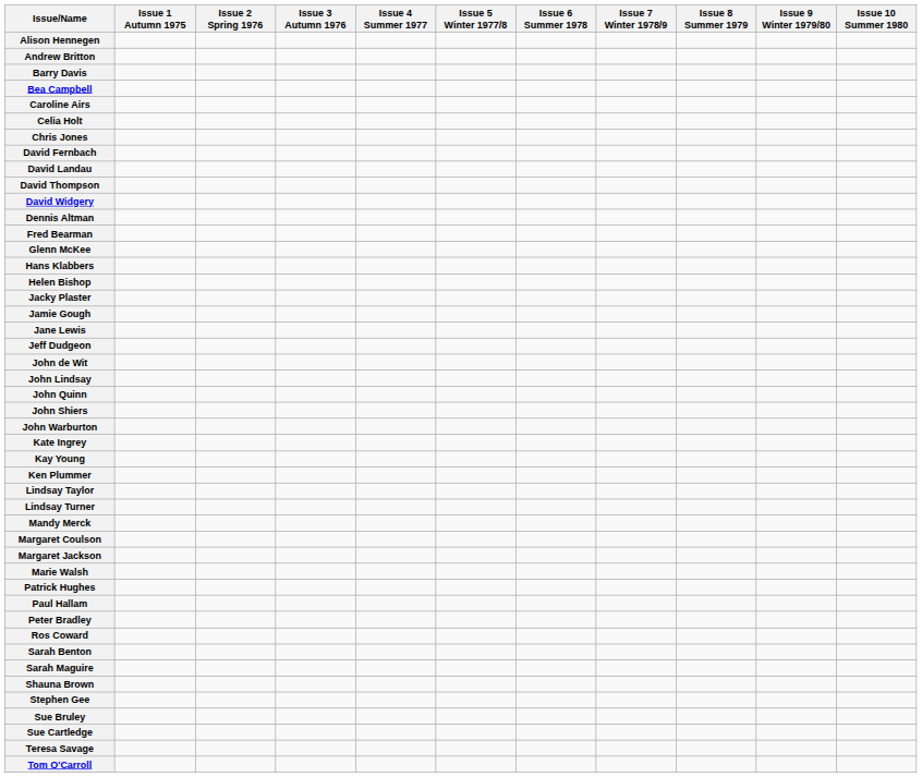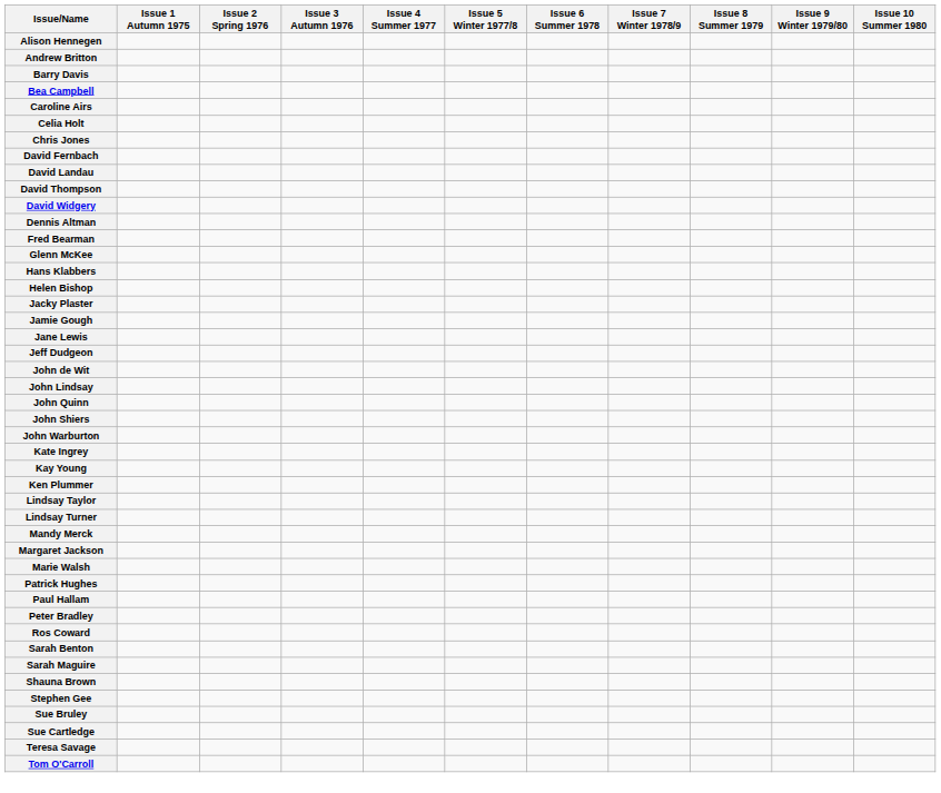 <table class="wikitable sortable" style="text-align:center; font-size:.8em">
 <tr>
 <th style="width:11%;">Issue/Name</th>
 <th style="width:8%;">Issue 1<br> Autumn 1975</th>
 <th style="width:8%;">Issue 2<br> Spring 1976</th>
 <th style="width:8%;">Issue 3<br> Autumn 1976</th>
 <th style="width:8%;">Issue 4<br> Summer 1977</th>
 <th style="width:8%;">Issue 5<br> Winter 1977/8</th>
 <th style="width:8%;">Issue 6<br> Summer 1978</th>
 <th style="width:8%;">Issue 7<br> Winter 1978/9</th>
 <th style="width:8%;">Issue 8<br> Summer 1979</th>
 <th style="width:8%;">Issue 9<br> Winter 1979/80</th>
 <th style="width:8%;">Issue 10<br> Summer 1980</th>
 </tr>
 <tr>
 <th>Alison Hennegen</th>
 <td></td>
 <td></td>
 <td></td>
 <td></td>
 <td></td>
 <td></td>
 <td></td>
 <td></td>
 <td></td>
 <td></td>
 </tr>
 <tr>
 <th>Andrew Britton</th>
 <td></td>
 <td></td>
 <td></td>
 <td></td>
 <td></td>
 <td></td>
 <td></td>
 <td></td>
 <td></td>
 <td></td>
 </tr>
 <tr>
 <th>Barry Davis</th>
 <td></td>
 <td></td>
 <td></td>
 <td></td>
 <td></td>
 <td></td>
 <td></td>
 <td></td>
 <td></td>
 <td></td>
 </tr>
 <tr>
 <th><a href='#'>Bea Campbell</a></th>
 <td></td>
 <td></td>
 <td></td>
 <td></td>
 <td></td>
 <td></td>
 <td></td>
 <td></td>
 <td></td>
 <td></td>
 </tr>
 <tr>
 <th>Caroline Airs</th>
 <td></td>
 <td></td>
 <td></td>
 <td></td>
 <td></td>
 <td></td>
 <td></td>
 <td></td>
 <td></td>
 <td></td>
 </tr>
 <tr>
 <th>Celia Holt</th>
 <td></td>
 <td></td>
 <td></td>
 <td></td>
 <td></td>
 <td></td>
 <td></td>
 <td></td>
 <td></td>
 <td></td>
 </tr>
 <tr>
 <th>Chris Jones</th>
 <td></td>
 <td></td>
 <td></td>
 <td></td>
 <td></td>
 <td></td>
 <td></td>
 <td></td>
 <td></td>
 <td></td>
 </tr>
 <tr>
 <th>David Fernbach</th>
 <td></td>
 <td></td>
 <td></td>
 <td></td>
 <td></td>
 <td></td>
 <td></td>
 <td></td>
 <td></td>
 <td></td>
 </tr>
 <tr>
 <th>David Landau</th>
 <td></td>
 <td></td>
 <td></td>
 <td></td>
 <td></td>
 <td></td>
 <td></td>
 <td></td>
 <td></td>
 <td></td>
 </tr>
 <tr>
 <th>David Thompson</th>
 <td></td>
 <td></td>
 <td></td>
 <td></td>
 <td></td>
 <td></td>
 <td></td>
 <td></td>
 <td></td>
 <td></td>
 </tr>
 <tr>
 <th><a href='#'>David Widgery</a></th>
 <td></td>
 <td></td>
 <td></td>
 <td></td>
 <td></td>
 <td></td>
 <td></td>
 <td></td>
 <td></td>
 <td></td>
 </tr>
 <tr>
 <th>Dennis Altman</th>
 <td></td>
 <td></td>
 <td></td>
 <td></td>
 <td></td>
 <td></td>
 <td></td>
 <td></td>
 <td></td>
 <td></td>
 </tr>
 <tr>
 <th>Fred Bearman</th>
 <td></td>
 <td></td>
 <td></td>
 <td></td>
 <td></td>
 <td></td>
 <td></td>
 <td></td>
 <td></td>
 <td></td>
 </tr>
 <tr>
 <th>Glenn McKee</th>
 <td></td>
 <td></td>
 <td></td>
 <td></td>
 <td></td>
 <td></td>
 <td></td>
 <td></td>
 <td></td>
 <td></td>
 </tr>
 <tr>
 <th>Hans Klabbers</th>
 <td></td>
 <td></td>
 <td></td>
 <td></td>
 <td></td>
 <td></td>
 <td></td>
 <td></td>
 <td></td>
 <td></td>
 </tr>
 <tr>
 <th>Helen Bishop</th>
 <td></td>
 <td></td>
 <td></td>
 <td></td>
 <td></td>
 <td></td>
 <td></td>
 <td></td>
 <td></td>
 <td></td>
 </tr>
 <tr>
 <th>Jacky Plaster</th>
 <td></td>
 <td></td>
 <td></td>
 <td></td>
 <td></td>
 <td></td>
 <td></td>
 <td></td>
 <td></td>
 <td></td>
 </tr>
 <tr>
 <th>Jamie Gough</th>
 <td></td>
 <td></td>
 <td></td>
 <td></td>
 <td></td>
 <td></td>
 <td></td>
 <td></td>
 <td></td>
 <td></td>
 </tr>
 <tr>
 <th>Jane Lewis</th>
 <td></td>
 <td></td>
 <td></td>
 <td></td>
 <td></td>
 <td></td>
 <td></td>
 <td></td>
 <td></td>
 <td></td>
 </tr>
 <tr>
 <th>Jeff Dudgeon</th>
 <td></td>
 <td></td>
 <td></td>
 <td></td>
 <td></td>
 <td></td>
 <td></td>
 <td></td>
 <td></td>
 <td></td>
 </tr>
 <tr>
 <th>John de Wit</th>
 <td></td>
 <td></td>
 <td></td>
 <td></td>
 <td></td>
 <td></td>
 <td></td>
 <td></td>
 <td></td>
 <td></td>
 </tr>
 <tr>
 <th>John Lindsay</th>
 <td></td>
 <td></td>
 <td></td>
 <td></td>
 <td></td>
 <td></td>
 <td></td>
 <td></td>
 <td></td>
 <td></td>
 </tr>
 <tr>
 <th>John Quinn</th>
 <td></td>
 <td></td>
 <td></td>
 <td></td>
 <td></td>
 <td></td>
 <td></td>
 <td></td>
 <td></td>
 <td></td>
 </tr>
 <tr>
 <th>John Shiers</th>
 <td></td>
 <td></td>
 <td></td>
 <td></td>
 <td></td>
 <td></td>
 <td></td>
 <td></td>
 <td></td>
 <td></td>
 </tr>
 <tr>
 <th>John Warburton</th>
 <td></td>
 <td></td>
 <td></td>
 <td></td>
 <td></td>
 <td></td>
 <td></td>
 <td></td>
 <td></td>
 <td></td>
 </tr>
 <tr>
 <th>Kate Ingrey</th>
 <td></td>
 <td></td>
 <td></td>
 <td></td>
 <td></td>
 <td></td>
 <td></td>
 <td></td>
 <td></td>
 <td></td>
 </tr>
 <tr>
 <th>Kay Young</th>
 <td></td>
 <td></td>
 <td></td>
 <td></td>
 <td></td>
 <td></td>
 <td></td>
 <td></td>
 <td></td>
 <td></td>
 </tr>
 <tr>
 <th>Ken Plummer</th>
 <td></td>
 <td></td>
 <td></td>
 <td></td>
 <td></td>
 <td></td>
 <td></td>
 <td></td>
 <td></td>
 <td></td>
 </tr>
 <tr>
 <th>Lindsay Taylor</th>
 <td></td>
 <td></td>
 <td></td>
 <td></td>
 <td></td>
 <td></td>
 <td></td>
 <td></td>
 <td></td>
 <td></td>
 </tr>
 <tr>
 <th>Lindsay Turner</th>
 <td></td>
 <td></td>
 <td></td>
 <td></td>
 <td></td>
 <td></td>
 <td></td>
 <td></td>
 <td></td>
 <td></td>
 </tr>
 <tr>
 <th>Mandy Merck</th>
 <td></td>
 <td></td>
 <td></td>
 <td></td>
 <td></td>
 <td></td>
 <td></td>
 <td></td>
 <td></td>
 <td></td>
 </tr>
 <tr>
-<th>Margaret Coulson</th>
-<td></td>
-<td></td>
-<td></td>
-<td></td>
-<td></td>
-<td></td>
-<td></td>
-<td></td>
-<td></td>
-<td></td>
-</tr>
-<tr>
 <th>Margaret Jackson</th>
 <td></td>
 <td></td>
 <td></td>
 <td></td>
 <td></td>
 <td></td>
 <td></td>
 <td></td>
 <td></td>
 <td></td>
 </tr>
 <tr>
 <th>Marie Walsh</th>
 <td></td>
 <td></td>
 <td></td>
 <td></td>
 <td></td>
 <td></td>
 <td></td>
 <td></td>
 <td></td>
 <td></td>
 </tr>
 <tr>
 <th>Patrick Hughes</th>
 <td></td>
 <td></td>
 <td></td>
 <td></td>
 <td></td>
 <td></td>
 <td></td>
 <td></td>
 <td></td>
 <td></td>
 </tr>
 <tr>
 <th>Paul Hallam</th>
 <td></td>
 <td></td>
 <td></td>
 <td></td>
 <td></td>
 <td></td>
 <td></td>
 <td></td>
 <td></td>
 <td></td>
 </tr>
 <tr>
 <th>Peter Bradley</th>
 <td></td>
 <td></td>
 <td></td>
 <td></td>
 <td></td>
 <td></td>
 <td></td>
 <td></td>
 <td></td>
 <td></td>
 </tr>
 <tr>
 <th>Ros Coward</th>
 <td></td>
 <td></td>
 <td></td>
 <td></td>
 <td></td>
 <td></td>
 <td></td>
 <td></td>
 <td></td>
 <td></td>
 </tr>
 <tr>
 <th>Sarah Benton</th>
 <td></td>
 <td></td>
 <td></td>
 <td></td>
 <td></td>
 <td></td>
 <td></td>
 <td></td>
 <td></td>
 <td></td>
 </tr>
 <tr>
 <th>Sarah Maguire</th>
 <td></td>
 <td></td>
 <td></td>
 <td></td>
 <td></td>
 <td></td>
 <td></td>
 <td></td>
 <td></td>
 <td></td>
 </tr>
 <tr>
 <th>Shauna Brown</th>
 <td></td>
 <td></td>
 <td></td>
 <td></td>
 <td></td>
 <td></td>
 <td></td>
 <td></td>
 <td></td>
 <td></td>
 </tr>
 <tr>
 <th>Stephen Gee</th>
 <td></td>
 <td></td>
 <td></td>
 <td></td>
 <td></td>
 <td></td>
 <td></td>
 <td></td>
 <td></td>
 <td></td>
 </tr>
 <tr>
 <th>Sue Bruley</th>
 <td></td>
 <td></td>
 <td></td>
 <td></td>
 <td></td>
 <td></td>
 <td></td>
 <td></td>
 <td></td>
 <td></td>
 </tr>
 <tr>
 <th>Sue Cartledge</th>
 <td></td>
 <td></td>
 <td></td>
 <td></td>
 <td></td>
 <td></td>
 <td></td>
 <td></td>
 <td></td>
 <td></td>
 </tr>
 <tr>
 <th>Teresa Savage</th>
 <td></td>
 <td></td>
 <td></td>
 <td></td>
 <td></td>
 <td></td>
 <td></td>
 <td></td>
 <td></td>
 <td></td>
 </tr>
 <tr>
 <th><a href='#'>Tom O'Carroll</a></th>
 <td></td>
 <td></td>
 <td></td>
 <td></td>
 <td></td>
 <td></td>
 <td></td>
 <td></td>
 <td></td>
 <td></td>
 </tr>
 </table>
